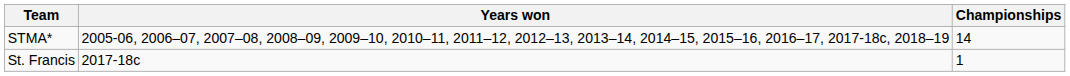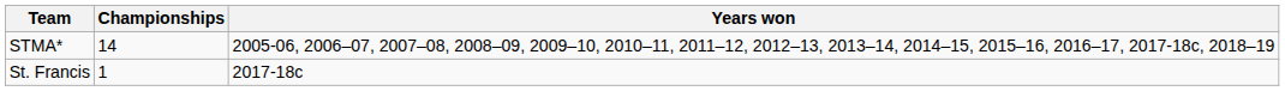 <table class="wikitable">
 <tr>
 <th>Team</th>
+<th>Championships</th>
 <th>Years won</th>
-<th>Championships</th>
 </tr>
 <tr>
 <td>STMA*</td>
+<td>14</td>
 <td>2005-06, 2006–07, 2007–08, 2008–09, 2009–10, 2010–11, 2011–12, 2012–13, 2013–14, 2014–15, 2015–16, 2016–17, 2017-18c, 2018–19</td>
-<td>14</td>
 </tr>
 <tr>
 <td>St. Francis</td>
+<td>1</td>
 <td>2017-18c</td>
-<td>1</td>
 </tr>
 </table>
